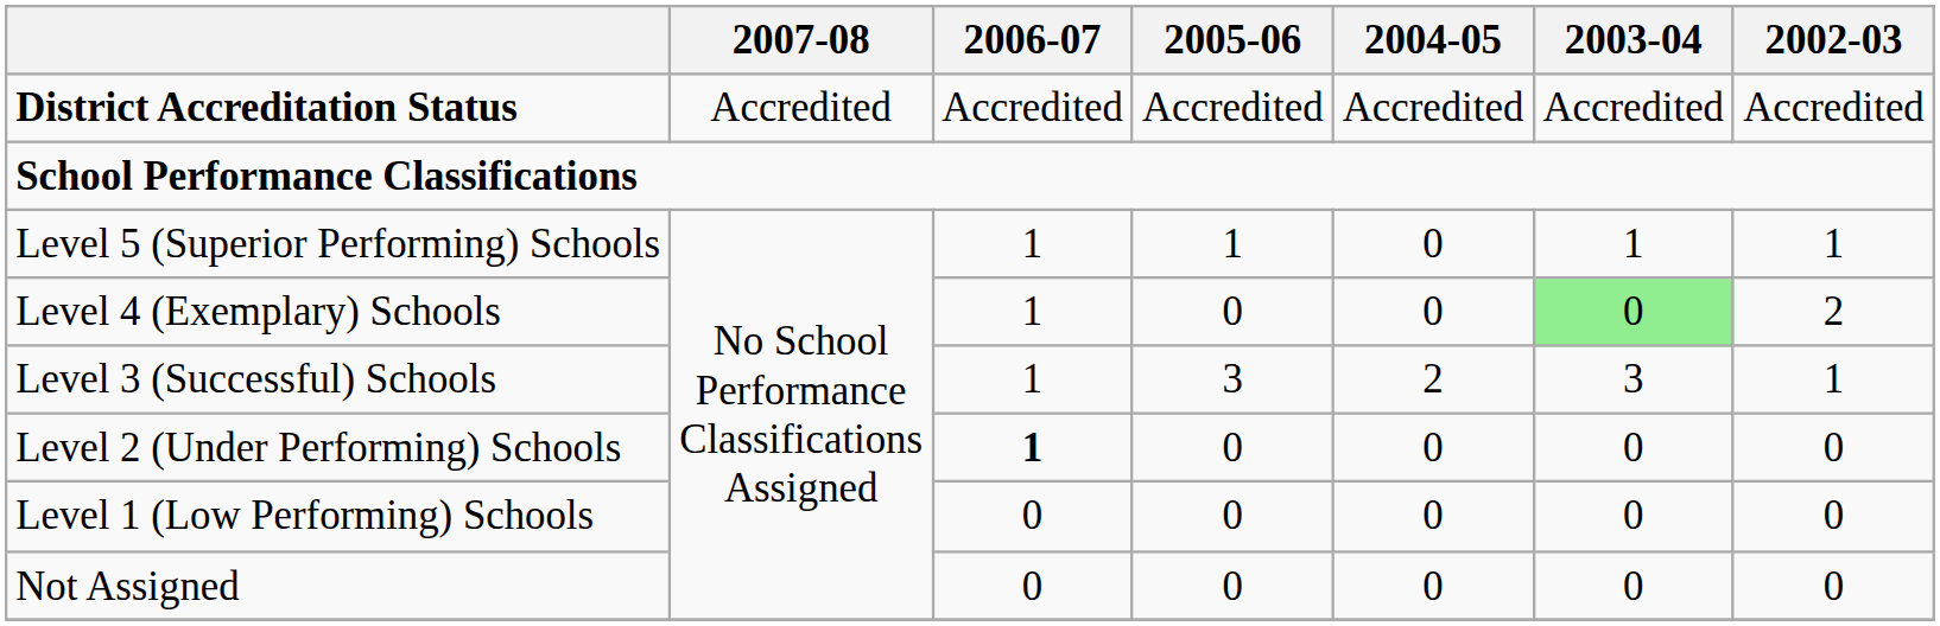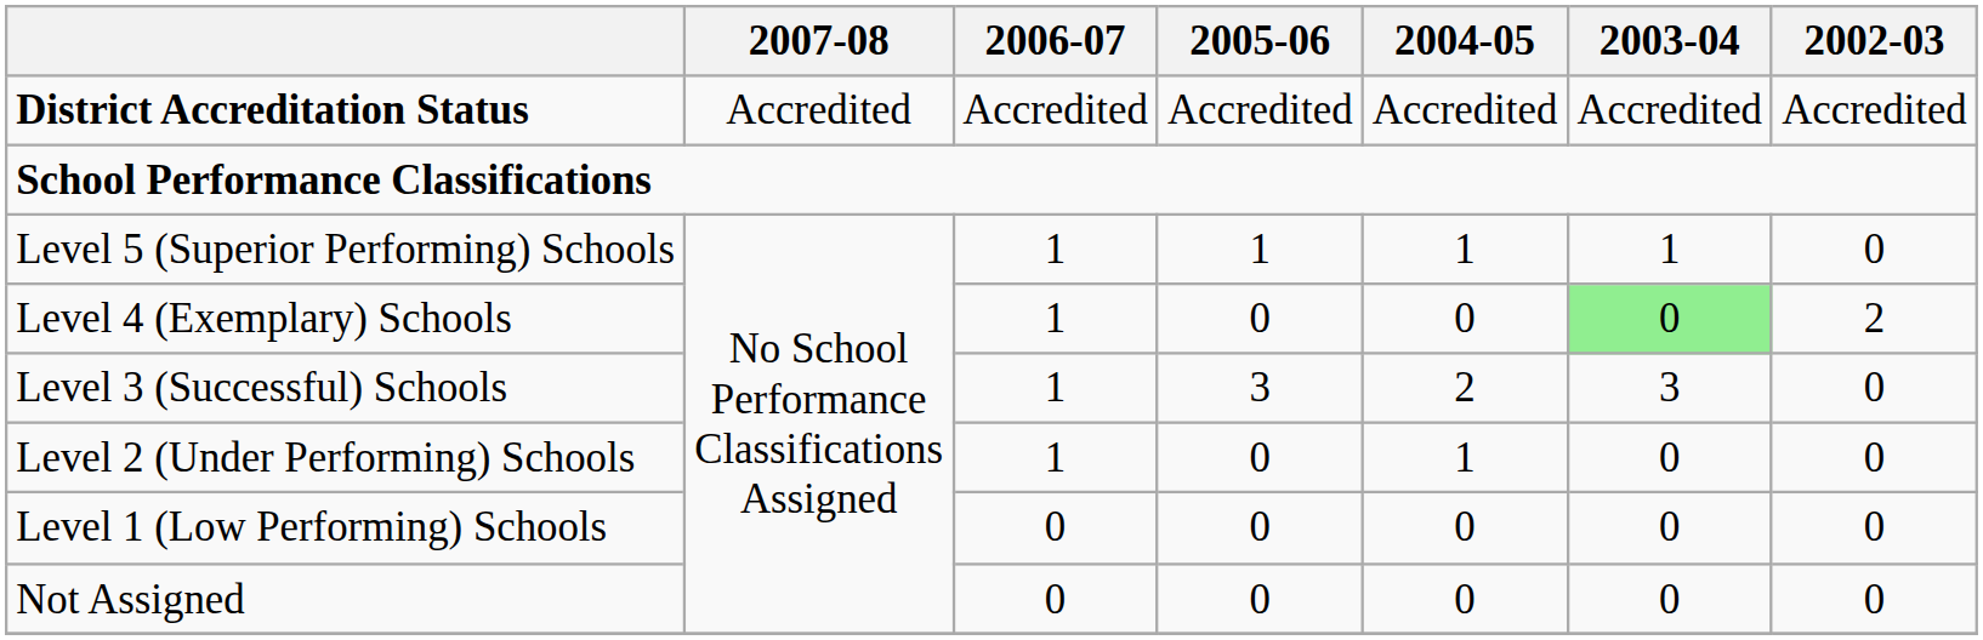 <table class="wikitable" style="font-size: 95%;">
 <tr>
 <th></th>
 <th>2007-08</th>
 <th>2006-07</th>
 <th>2005-06</th>
 <th>2004-05</th>
 <th>2003-04</th>
 <th>2002-03</th>
 </tr>
 <tr>
 <td align="left"><strong>District Accreditation Status</strong></td>
 <td align="center">Accredited</td>
 <td align="center">Accredited</td>
 <td align="center">Accredited</td>
 <td align="center">Accredited</td>
 <td align="center">Accredited</td>
 <td align="center">Accredited</td>
 </tr>
 <tr>
 <td align="left" colspan="7"><strong>School Performance Classifications</strong></td>
 </tr>
 <tr>
 <td align="left">Level 5 (Superior Performing) Schools</td>
 <td align="center" rowspan="6">No School<br> Performance<br> Classifications<br> Assigned</td>
 <td align="center">1</td>
 <td align="center">1</td>
-<td align="center">0</td>
 <td align="center">1</td>
 <td align="center">1</td>
+<td align="center">0</td>
 </tr>
 <tr>
 <td align="left">Level 4 (Exemplary) Schools</td>
 <td align="center">1</td>
 <td align="center">0</td>
 <td align="center">0</td>
 <td align="center" style="background: lightgreen;">0</td>
 <td align="center">2</td>
 </tr>
 <tr>
 <td align="left">Level 3 (Successful) Schools</td>
 <td align="center">1</td>
 <td align="center">3</td>
 <td align="center">2</td>
 <td align="center">3</td>
-<td align="center">1</td>
+<td align="center">0</td>
 </tr>
 <tr>
 <td align="left">Level 2 (Under Performing) Schools</td>
-<td align="center"><strong>1</strong></td>
+<td align="center">1</td>
 <td align="center">0</td>
-<td align="center">0</td>
+<td align="center">1</td>
 <td align="center">0</td>
 <td align="center">0</td>
 </tr>
 <tr>
 <td align="left">Level 1 (Low Performing) Schools</td>
 <td align="center">0</td>
 <td align="center">0</td>
 <td align="center">0</td>
 <td align="center">0</td>
 <td align="center">0</td>
 </tr>
 <tr>
 <td align="left">Not Assigned</td>
 <td align="center">0</td>
 <td align="center">0</td>
 <td align="center">0</td>
 <td align="center">0</td>
 <td align="center">0</td>
 </tr>
 <tr>
 </tr>
 </table>
